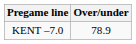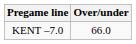 <table class="wikitable">
 <tr align="center">
 <th style=>Pregame line</th>
 <th style=>Over/under</th>
 </tr>
 <tr align="center">
 <td>KENT –7.0</td>
-<td>78.9</td>
+<td>66.0</td>
 </tr>
 </table>
